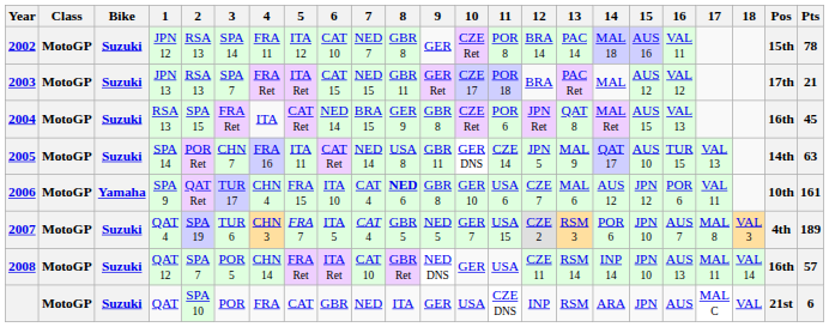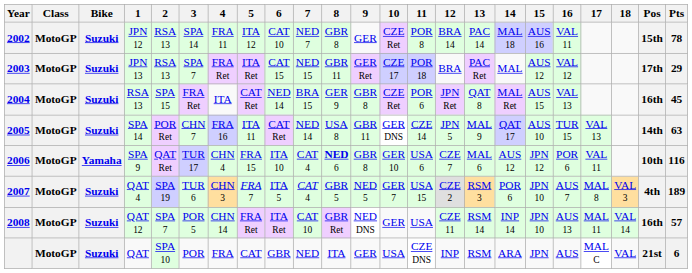 <table class="wikitable" style="text-align:center">
 <tr>
 <th>Year</th>
 <th>Class</th>
 <th>Bike</th>
 <th>1</th>
 <th>2</th>
 <th>3</th>
 <th>4</th>
 <th>5</th>
 <th>6</th>
 <th>7</th>
 <th>8</th>
 <th>9</th>
 <th>10</th>
 <th>11</th>
 <th>12</th>
 <th>13</th>
 <th>14</th>
 <th>15</th>
 <th>16</th>
 <th>17</th>
 <th>18</th>
 <th>Pos</th>
 <th>Pts</th>
 </tr>
 <tr>
 <th align="left"><a href='#'>2002</a></th>
 <th align="left">MotoGP</th>
 <th align="left"><a href='#'>Suzuki</a></th>
 <td style="background:#dfffdf;"><a href='#'>JPN</a><br><small>12</small></td>
 <td style="background:#dfffdf;"><a href='#'>RSA</a><br><small>13</small></td>
 <td style="background:#dfffdf;"><a href='#'>SPA</a><br><small>14</small></td>
 <td style="background:#dfffdf;"><a href='#'>FRA</a><br><small>11</small></td>
 <td style="background:#dfffdf;"><a href='#'>ITA</a><br><small>12</small></td>
 <td style="background:#dfffdf;"><a href='#'>CAT</a><br><small>10</small></td>
 <td style="background:#dfffdf;"><a href='#'>NED</a><br><small>7</small></td>
 <td style="background:#dfffdf;"><a href='#'>GBR</a><br><small>8</small></td>
 <td><a href='#'>GER</a></td>
 <td style="background:#efcfff;"><a href='#'>CZE</a><br><small>Ret</small></td>
 <td style="background:#dfffdf;"><a href='#'>POR</a><br><small>8</small></td>
 <td style="background:#dfffdf;"><a href='#'>BRA</a><br><small>14</small></td>
 <td style="background:#dfffdf;"><a href='#'>PAC</a><br><small>14</small></td>
 <td style="background:#cfcfff;"><a href='#'>MAL</a><br><small>18</small></td>
 <td style="background:#cfcfff;"><a href='#'>AUS</a><br><small>16</small></td>
 <td style="background:#dfffdf;"><a href='#'>VAL</a><br><small>11</small></td>
 <td></td>
 <td></td>
 <th>15th</th>
 <th>78</th>
 </tr>
 <tr>
 <th align="left"><a href='#'>2003</a></th>
 <th align="left">MotoGP</th>
 <th align="left"><a href='#'>Suzuki</a></th>
 <td style="background:#dfffdf;"><a href='#'>JPN</a><br><small>13</small></td>
 <td style="background:#dfffdf;"><a href='#'>RSA</a><br><small>13</small></td>
 <td style="background:#dfffdf;"><a href='#'>SPA</a><br><small>7</small></td>
 <td style="background:#efcfff;"><a href='#'>FRA</a><br><small>Ret</small></td>
 <td style="background:#efcfff;"><a href='#'>ITA</a><br><small>Ret</small></td>
 <td style="background:#dfffdf;"><a href='#'>CAT</a><br><small>15</small></td>
 <td style="background:#dfffdf;"><a href='#'>NED</a><br><small>15</small></td>
 <td style="background:#dfffdf;"><a href='#'>GBR</a><br><small>11</small></td>
 <td style="background:#efcfff;"><a href='#'>GER</a><br><small>Ret</small></td>
 <td style="background:#cfcfff;"><a href='#'>CZE</a><br><small>17</small></td>
 <td style="background:#cfcfff;"><a href='#'>POR</a><br><small>18</small></td>
 <td><a href='#'>BRA</a></td>
 <td style="background:#efcfff;"><a href='#'>PAC</a><br><small>Ret</small></td>
 <td><a href='#'>MAL</a></td>
 <td style="background:#dfffdf;"><a href='#'>AUS</a><br><small>12</small></td>
 <td style="background:#dfffdf;"><a href='#'>VAL</a><br><small>12</small></td>
 <td></td>
 <td></td>
 <th>17th</th>
-<th>21</th>
+<th>29</th>
 </tr>
 <tr>
 <th align="left"><a href='#'>2004</a></th>
 <th align="left">MotoGP</th>
 <th align="left"><a href='#'>Suzuki</a></th>
 <td style="background:#dfffdf;"><a href='#'>RSA</a><br><small>13</small></td>
 <td style="background:#dfffdf;"><a href='#'>SPA</a><br><small>15</small></td>
 <td style="background:#efcfff;"><a href='#'>FRA</a><br><small>Ret</small></td>
 <td><a href='#'>ITA</a></td>
 <td style="background:#efcfff;"><a href='#'>CAT</a><br><small>Ret</small></td>
 <td style="background:#dfffdf;"><a href='#'>NED</a><br><small>14</small></td>
 <td style="background:#dfffdf;"><a href='#'>BRA</a><br><small>15</small></td>
 <td style="background:#dfffdf;"><a href='#'>GER</a><br><small>9</small></td>
 <td style="background:#dfffdf;"><a href='#'>GBR</a><br><small>8</small></td>
 <td style="background:#efcfff;"><a href='#'>CZE</a><br><small>Ret</small></td>
 <td style="background:#dfffdf;"><a href='#'>POR</a><br><small>6</small></td>
 <td style="background:#efcfff;"><a href='#'>JPN</a><br><small>Ret</small></td>
 <td style="background:#dfffdf;"><a href='#'>QAT</a><br><small>8</small></td>
 <td style="background:#efcfff;"><a href='#'>MAL</a><br><small>Ret</small></td>
 <td style="background:#dfffdf;"><a href='#'>AUS</a><br><small>15</small></td>
 <td style="background:#dfffdf;"><a href='#'>VAL</a><br><small>13</small></td>
 <td></td>
 <td></td>
 <th>16th</th>
 <th>45</th>
 </tr>
 <tr>
 <th align="left"><a href='#'>2005</a></th>
 <th align="left">MotoGP</th>
 <th align="left"><a href='#'>Suzuki</a></th>
 <td style="background:#dfffdf;"><a href='#'>SPA</a><br><small>14</small></td>
 <td style="background:#efcfff;"><a href='#'>POR</a><br><small>Ret</small></td>
 <td style="background:#dfffdf;"><a href='#'>CHN</a><br><small>7</small></td>
 <td style="background:#cfcfff;"><a href='#'>FRA</a><br><small>16</small></td>
 <td style="background:#dfffdf;"><a href='#'>ITA</a><br><small>11</small></td>
 <td style="background:#efcfff;"><a href='#'>CAT</a><br><small>Ret</small></td>
 <td style="background:#dfffdf;"><a href='#'>NED</a><br><small>14</small></td>
 <td style="background:#dfffdf;"><a href='#'>USA</a><br><small>8</small></td>
 <td style="background:#dfffdf;"><a href='#'>GBR</a><br><small>11</small></td>
 <td style="background:#ffffff;"><a href='#'>GER</a><br><small>DNS</small></td>
 <td style="background:#dfffdf;"><a href='#'>CZE</a><br><small>14</small></td>
 <td style="background:#dfffdf;"><a href='#'>JPN</a><br><small>5</small></td>
 <td style="background:#dfffdf;"><a href='#'>MAL</a><br><small>9</small></td>
 <td style="background:#cfcfff;"><a href='#'>QAT</a><br><small>17</small></td>
 <td style="background:#dfffdf;"><a href='#'>AUS</a><br><small>10</small></td>
 <td style="background:#dfffdf;"><a href='#'>TUR</a><br><small>15</small></td>
 <td style="background:#dfffdf;"><a href='#'>VAL</a><br><small>13</small></td>
 <td></td>
 <th>14th</th>
 <th>63</th>
 </tr>
 <tr>
 <th align="left"><a href='#'>2006</a></th>
 <th align="left">MotoGP</th>
 <th align="left"><a href='#'>Yamaha</a></th>
 <td style="background:#dfffdf;"><a href='#'>SPA</a><br><small>9</small></td>
 <td style="background:#efcfff;"><a href='#'>QAT</a><br><small>Ret</small></td>
 <td style="background:#cfcfff;"><a href='#'>TUR</a><br><small>17</small></td>
 <td style="background:#dfffdf;"><a href='#'>CHN</a><br><small>4</small></td>
 <td style="background:#dfffdf;"><a href='#'>FRA</a><br><small>15</small></td>
 <td style="background:#dfffdf;"><a href='#'>ITA</a><br><small>10</small></td>
 <td style="background:#dfffdf;"><a href='#'>CAT</a><br><small>4</small></td>
 <td style="background:#dfffdf;"><strong><a href='#'>NED</a></strong><br><small>6</small></td>
 <td style="background:#dfffdf;"><a href='#'>GBR</a><br><small>8</small></td>
 <td style="background:#dfffdf;"><a href='#'>GER</a><br><small>10</small></td>
 <td style="background:#dfffdf;"><a href='#'>USA</a><br><small>6</small></td>
 <td style="background:#dfffdf;"><a href='#'>CZE</a><br><small>7</small></td>
 <td style="background:#dfffdf;"><a href='#'>MAL</a><br><small>6</small></td>
 <td style="background:#dfffdf;"><a href='#'>AUS</a><br><small>12</small></td>
 <td style="background:#dfffdf;"><a href='#'>JPN</a><br><small>12</small></td>
 <td style="background:#dfffdf;"><a href='#'>POR</a><br><small>6</small></td>
 <td style="background:#dfffdf;"><a href='#'>VAL</a><br><small>11</small></td>
 <td></td>
 <th>10th</th>
-<th>161</th>
+<th>116</th>
 </tr>
 <tr>
 <th align="left"><a href='#'>2007</a></th>
 <th align="left">MotoGP</th>
 <th align="left"><a href='#'>Suzuki</a></th>
 <td style="background:#dfffdf;"><a href='#'>QAT</a><br><small>4</small></td>
 <td style="background:#cfcfff;"><a href='#'>SPA</a><br><small>19</small></td>
 <td style="background:#dfffdf;"><a href='#'>TUR</a><br><small>6</small></td>
 <td style="background:#ffdf9f;"><a href='#'>CHN</a><br><small>3</small></td>
 <td style="background:#dfffdf;"><em><a href='#'>FRA</a></em><br><small>7</small></td>
 <td style="background:#dfffdf;"><a href='#'>ITA</a><br><small>5</small></td>
 <td style="background:#dfffdf;"><em><a href='#'>CAT</a></em><br><small>4</small></td>
 <td style="background:#dfffdf;"><a href='#'>GBR</a><br><small>5</small></td>
 <td style="background:#dfffdf;"><a href='#'>NED</a><br><small>5</small></td>
 <td style="background:#dfffdf;"><a href='#'>GER</a><br><small>7</small></td>
 <td style="background:#dfffdf;"><a href='#'>USA</a><br><small>15</small></td>
 <td style="background:#dfdfdf;"><a href='#'>CZE</a><br><small>2</small></td>
 <td style="background:#ffdf9f;"><a href='#'>RSM</a><br><small>3</small></td>
 <td style="background:#dfffdf;"><a href='#'>POR</a><br><small>6</small></td>
 <td style="background:#dfffdf;"><a href='#'>JPN</a><br><small>10</small></td>
 <td style="background:#dfffdf;"><a href='#'>AUS</a><br><small>7</small></td>
 <td style="background:#dfffdf;"><a href='#'>MAL</a><br><small>8</small></td>
 <td style="background:#ffdf9f;"><a href='#'>VAL</a><br><small>3</small></td>
 <th>4th</th>
 <th>189</th>
 </tr>
 <tr>
 <th align="left"><a href='#'>2008</a></th>
 <th align="left">MotoGP</th>
 <th align="left"><a href='#'>Suzuki</a></th>
 <td style="background:#dfffdf;"><a href='#'>QAT</a><br><small>12</small></td>
 <td style="background:#dfffdf;"><a href='#'>SPA</a><br><small>7</small></td>
 <td style="background:#dfffdf;"><a href='#'>POR</a><br><small>5</small></td>
 <td style="background:#dfffdf;"><a href='#'>CHN</a><br><small>14</small></td>
 <td style="background:#efcfff;"><a href='#'>FRA</a><br><small>Ret</small></td>
 <td style="background:#efcfff;"><a href='#'>ITA</a><br><small>Ret</small></td>
 <td style="background:#dfffdf;"><a href='#'>CAT</a><br><small>10</small></td>
 <td style="background:#efcfff;"><a href='#'>GBR</a><br><small>Ret</small></td>
 <td style="background:#fff;"><a href='#'>NED</a><br><small>DNS</small></td>
 <td><a href='#'>GER</a></td>
 <td><a href='#'>USA</a></td>
 <td style="background:#dfffdf;"><a href='#'>CZE</a><br><small>11</small></td>
 <td style="background:#dfffdf;"><a href='#'>RSM</a><br><small>14</small></td>
 <td style="background:#dfffdf;"><a href='#'>INP</a><br><small>14</small></td>
 <td style="background:#dfffdf;"><a href='#'>JPN</a><br><small>10</small></td>
 <td style="background:#dfffdf;"><a href='#'>AUS</a><br><small>13</small></td>
 <td style="background:#dfffdf;"><a href='#'>MAL</a><br><small>11</small></td>
 <td style="background:#dfffdf;"><a href='#'>VAL</a><br><small>14</small></td>
 <th>16th</th>
 <th>57</th>
 </tr>
 <tr>
 <th align="left"></th>
 <th align="left">MotoGP</th>
 <th align="left"><a href='#'>Suzuki</a></th>
 <td><a href='#'>QAT</a></td>
 <td style="background:#dfffdf;"><a href='#'>SPA</a><br><small>10</small></td>
 <td><a href='#'>POR</a></td>
 <td><a href='#'>FRA</a></td>
 <td><a href='#'>CAT</a></td>
 <td><a href='#'>GBR</a></td>
 <td><a href='#'>NED</a></td>
 <td><a href='#'>ITA</a></td>
 <td><a href='#'>GER</a></td>
 <td><a href='#'>USA</a></td>
 <td style="background:#fff;"><a href='#'>CZE</a><br><small>DNS</small></td>
 <td><a href='#'>INP</a></td>
 <td><a href='#'>RSM</a></td>
 <td><a href='#'>ARA</a></td>
 <td><a href='#'>JPN</a></td>
 <td><a href='#'>AUS</a></td>
 <td style="background:#fff;"><a href='#'>MAL</a><br><small>C</small></td>
 <td><a href='#'>VAL</a></td>
 <th>21st</th>
 <th>6</th>
 </tr>
 </table>
